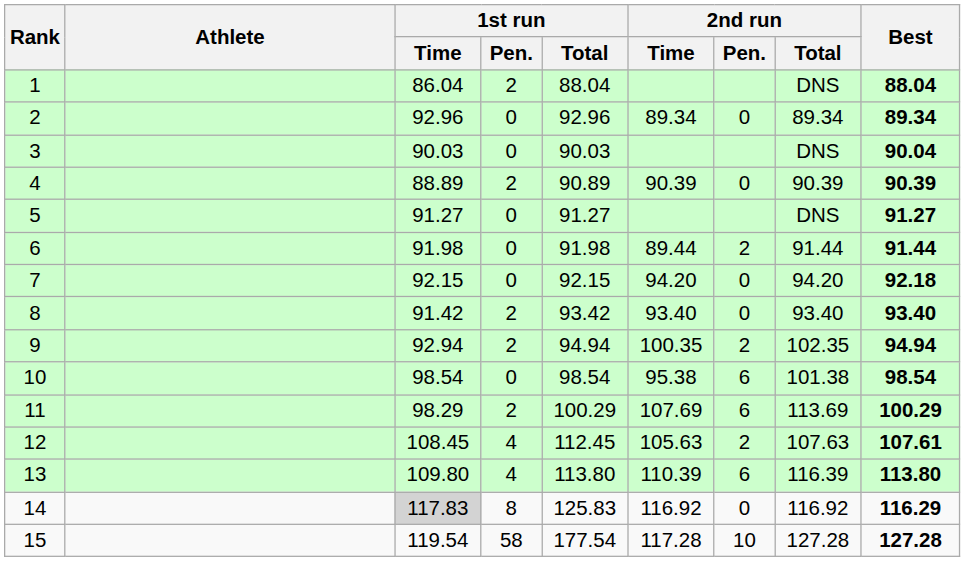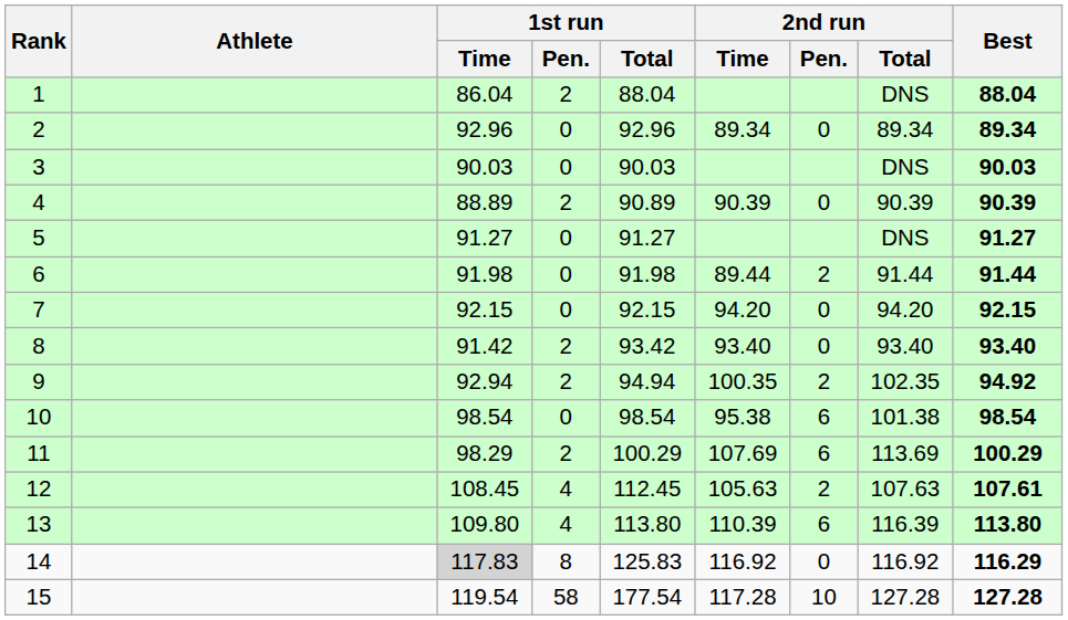 <table class=wikitable style="text-align:center">
 <tr>
 <th rowspan=2 width=40>Rank</th>
 <th rowspan=2 width=250>Athlete</th>
 <th colspan=3>1st run</th>
 <th colspan=3>2nd run</th>
 <th rowspan=2 width=70>Best</th>
 </tr>
 <tr>
 <th width=60>Time</th>
 <th width=40>Pen.</th>
 <th width=60>Total</th>
 <th width=60>Time</th>
 <th width=40>Pen.</th>
 <th width=60>Total</th>
 </tr>
 <tr bgcolor="ccffcc">
 <td>1</td>
 <td align=left></td>
 <td>86.04</td>
 <td>2</td>
 <td>88.04</td>
 <td></td>
 <td></td>
 <td>DNS</td>
 <td><strong>88.04</strong></td>
 </tr>
 <tr bgcolor="ccffcc">
 <td>2</td>
 <td align=left></td>
 <td>92.96</td>
 <td>0</td>
 <td>92.96</td>
 <td>89.34</td>
 <td>0</td>
 <td>89.34</td>
 <td><strong>89.34</strong></td>
 </tr>
 <tr bgcolor="ccffcc">
 <td>3</td>
 <td align=left></td>
 <td>90.03</td>
 <td>0</td>
 <td>90.03</td>
 <td></td>
 <td></td>
 <td>DNS</td>
-<td><strong>90.04</strong></td>
+<td><strong>90.03</strong></td>
 </tr>
 <tr bgcolor="ccffcc">
 <td>4</td>
 <td align=left></td>
 <td>88.89</td>
 <td>2</td>
 <td>90.89</td>
 <td>90.39</td>
 <td>0</td>
 <td>90.39</td>
 <td><strong>90.39</strong></td>
 </tr>
 <tr bgcolor="ccffcc">
 <td>5</td>
 <td align=left></td>
 <td>91.27</td>
 <td>0</td>
 <td>91.27</td>
 <td></td>
 <td></td>
 <td>DNS</td>
 <td><strong>91.27</strong></td>
 </tr>
 <tr bgcolor="ccffcc">
 <td>6</td>
 <td align=left></td>
 <td>91.98</td>
 <td>0</td>
 <td>91.98</td>
 <td>89.44</td>
 <td>2</td>
 <td>91.44</td>
 <td><strong>91.44</strong></td>
 </tr>
 <tr bgcolor="ccffcc">
 <td>7</td>
 <td align=left></td>
 <td>92.15</td>
 <td>0</td>
 <td>92.15</td>
 <td>94.20</td>
 <td>0</td>
 <td>94.20</td>
-<td><strong>92.18</strong></td>
+<td><strong>92.15</strong></td>
 </tr>
 <tr bgcolor="ccffcc">
 <td>8</td>
 <td align=left></td>
 <td>91.42</td>
 <td>2</td>
 <td>93.42</td>
 <td>93.40</td>
 <td>0</td>
 <td>93.40</td>
 <td><strong>93.40</strong></td>
 </tr>
 <tr bgcolor="ccffcc">
 <td>9</td>
 <td align=left></td>
 <td>92.94</td>
 <td>2</td>
 <td>94.94</td>
 <td>100.35</td>
 <td>2</td>
 <td>102.35</td>
-<td><strong>94.94</strong></td>
+<td><strong>94.92</strong></td>
 </tr>
 <tr bgcolor="ccffcc">
 <td>10</td>
 <td align=left></td>
 <td>98.54</td>
 <td>0</td>
 <td>98.54</td>
 <td>95.38</td>
 <td>6</td>
 <td>101.38</td>
 <td><strong>98.54</strong></td>
 </tr>
 <tr bgcolor="ccffcc">
 <td>11</td>
 <td align=left></td>
 <td>98.29</td>
 <td>2</td>
 <td>100.29</td>
 <td>107.69</td>
 <td>6</td>
 <td>113.69</td>
 <td><strong>100.29</strong></td>
 </tr>
 <tr bgcolor="ccffcc">
 <td>12</td>
 <td align=left></td>
 <td>108.45</td>
 <td>4</td>
 <td>112.45</td>
 <td>105.63</td>
 <td>2</td>
 <td>107.63</td>
 <td><strong>107.61</strong></td>
 </tr>
 <tr bgcolor="ccffcc">
 <td>13</td>
 <td align=left></td>
 <td>109.80</td>
 <td>4</td>
 <td>113.80</td>
 <td>110.39</td>
 <td>6</td>
 <td>116.39</td>
 <td><strong>113.80</strong></td>
 </tr>
 <tr>
 <td>14</td>
 <td align=left></td>
 <td style="background: lightgrey;">117.83</td>
 <td>8</td>
 <td>125.83</td>
 <td>116.92</td>
 <td>0</td>
 <td>116.92</td>
 <td><strong>116.29</strong></td>
 </tr>
 <tr>
 <td>15</td>
 <td align=left></td>
 <td>119.54</td>
 <td>58</td>
 <td>177.54</td>
 <td>117.28</td>
 <td>10</td>
 <td>127.28</td>
 <td><strong>127.28</strong></td>
 </tr>
 </table>
